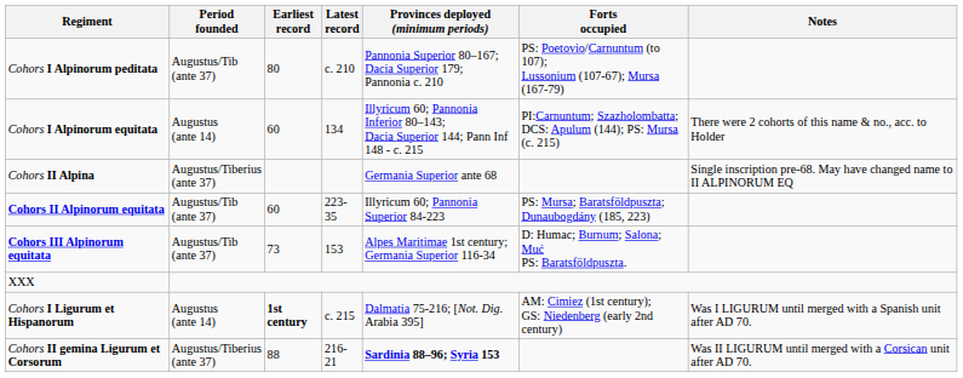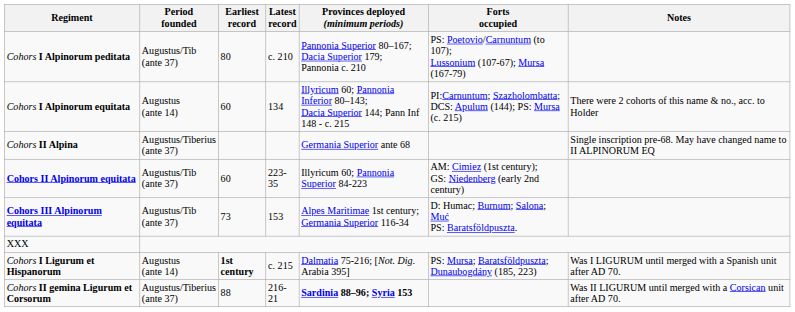 <table class=wikitable>
 <tr>
 <th>Regiment</th>
 <th>Period<br>founded</th>
 <th>Earliest<br>record</th>
 <th>Latest<br>record</th>
 <th>Provinces deployed<br><em>(minimum periods)</em></th>
 <th>Forts<br>occupied</th>
 <th>Notes</th>
 </tr>
 <tr>
 <td><em>Cohors</em> <strong>I Alpinorum peditata</strong></td>
 <td>Augustus/Tib<br>(ante 37)</td>
 <td>80</td>
 <td>c. 210</td>
 <td><a href='#'>Pannonia Superior</a> 80–167;<br><a href='#'>Dacia Superior</a> 179;<br>Pannonia c. 210</td>
 <td>PS: <a href='#'>Poetovio</a>/<a href='#'>Carnuntum</a> (to 107);<br><a href='#'>Lussonium</a> (107-67); <a href='#'>Mursa</a> (167-79)</td>
 <td></td>
 </tr>
 <tr>
 <td><em>Cohors</em> <strong>I Alpinorum equitata</strong></td>
 <td>Augustus<br>(ante 14)</td>
 <td>60</td>
 <td>134</td>
 <td><a href='#'>Illyricum</a> 60; <a href='#'>Pannonia Inferior</a> 80–143;<br><a href='#'>Dacia Superior</a> 144; Pann Inf 148 - c. 215</td>
 <td>PI:<a href='#'>Carnuntum</a>; <a href='#'>Szazholombatta</a>;<br>DCS: <a href='#'>Apulum</a> (144); PS: <a href='#'>Mursa</a> (c. 215)</td>
 <td>There were 2 cohorts of this name & no., acc. to Holder</td>
 </tr>
 <tr>
 <td><em>Cohors</em> <strong>II Alpina</strong></td>
 <td>Augustus/Tiberius<br>(ante 37)</td>
 <td></td>
 <td></td>
 <td><a href='#'>Germania Superior</a> ante 68</td>
 <td></td>
 <td>Single inscription pre-68. May have changed name to II ALPINORUM EQ</td>
 </tr>
 <tr>
 <td><strong><a href='#'>Cohors II Alpinorum equitata</a></strong></td>
 <td>Augustus/Tib<br>(ante 37)</td>
 <td>60</td>
 <td>223-35</td>
 <td>Illyricum 60; <a href='#'>Pannonia Superior</a> 84-223</td>
-<td>PS: <a href='#'>Mursa</a>; <a href='#'>Baratsföldpuszta</a>;<br><a href='#'>Dunaubogdány</a> (185, 223)</td>
+<td>AM: <a href='#'>Cimiez</a> (1st century);<br>GS: <a href='#'>Niedenberg</a> (early 2nd century)</td>
 <td></td>
 </tr>
 <tr>
 <td><strong><a href='#'>Cohors III Alpinorum equitata</a></strong></td>
 <td>Augustus/Tib<br>(ante 37)</td>
 <td>73</td>
 <td>153</td>
 <td><a href='#'>Alpes Maritimae</a> 1st century;<br><a href='#'>Germania Superior</a> 116-34</td>
 <td>D: Humac; <a href='#'>Burnum</a>; <a href='#'>Salona</a>; <a href='#'>Muć</a><br>PS: <a href='#'>Baratsföldpuszta</a>.</td>
 <td></td>
 </tr>
 <tr>
 <td>XXX</td>
 </tr>
 <tr>
 <td><em>Cohors</em> <strong>I Ligurum et Hispanorum</strong></td>
 <td>Augustus<br>(ante 14)</td>
 <td><strong>1st century</strong></td>
 <td>c. 215</td>
 <td><a href='#'>Dalmatia</a> 75-216; [<em>Not. Dig.</em> Arabia 395]</td>
-<td>AM: <a href='#'>Cimiez</a> (1st century);<br>GS: <a href='#'>Niedenberg</a> (early 2nd century)</td>
+<td>PS: <a href='#'>Mursa</a>; <a href='#'>Baratsföldpuszta</a>;<br><a href='#'>Dunaubogdány</a> (185, 223)</td>
 <td>Was I LIGURUM until merged with a Spanish unit after AD 70.</td>
 </tr>
 <tr>
 <td><em>Cohors</em> <strong>II gemina Ligurum et Corsorum</strong></td>
 <td>Augustus/Tiberius<br>(ante 37)</td>
 <td>88</td>
 <td>216-21</td>
 <td><strong><a href='#'>Sardinia</a> 88–96; <a href='#'>Syria</a> 153</strong></td>
 <td></td>
 <td>Was II LIGURUM until merged with a <a href='#'>Corsican</a> unit after AD 70.</td>
 </tr>
 </table>
